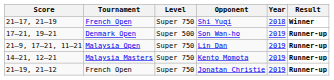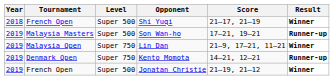 <table class="sortable wikitable" style="font-size: 90%">
 <tr>
-<th>Score</th>
+<th>Year</th>
 <th>Tournament</th>
 <th>Level</th>
 <th>Opponent</th>
-<th>Year</th>
+<th>Score</th>
 <th>Result</th>
 </tr>
 <tr>
+<td align="center"><a href='#'>2018</a></td>
+<td align="left"><a href='#'>French Open</a></td>
+<td align="left">Super 500</td>
+<td align="left"> <a href='#'>Shi Yuqi</a></td>
 <td align="left">21–17, 21–19</td>
-<td align="left"><a href='#'>French Open</a></td>
-<td align="left">Super 750</td>
-<td align="left"> <a href='#'>Shi Yuqi</a></td>
-<td align="center"><a href='#'>2018</a></td>
 <td style="text-align:left; background:white"> <strong>Winner</strong></td>
 </tr>
 <tr>
-<td align="left">17–21, 19–21</td>
-<td align="left"><a href='#'>Denmark Open</a></td>
+<td align="center"><a href='#'>2019</a></td>
+<td align="left"><a href='#'>Malaysia Masters</a></td>
 <td align="left">Super 500</td>
 <td align="left"> <a href='#'>Son Wan-ho</a></td>
-<td align="center"><a href='#'>2019</a></td>
+<td align="left">17–21, 19–21</td>
 <td style="text-align:left; background:white"> <strong>Runner-up</strong></td>
 </tr>
 <tr>
-<td align="left">21–9, 17–21, 11–21</td>
+<td align="center"><a href='#'>2019</a></td>
 <td align="left"><a href='#'>Malaysia Open</a></td>
 <td align="left">Super 750</td>
 <td align="left"> <a href='#'>Lin Dan</a></td>
+<td align="left">21–9, 17–21, 11–21</td>
+<td style="text-align:left; background:white"> <strong>Winner</strong></td>
+</tr>
+<tr>
 <td align="center"><a href='#'>2019</a></td>
+<td align="left"><a href='#'>Denmark Open</a></td>
+<td align="left">Super 750</td>
+<td align="left"> <a href='#'>Kento Momota</a></td>
+<td align="left">14–21, 12–21</td>
 <td style="text-align:left; background:white"> <strong>Runner-up</strong></td>
 </tr>
 <tr>
-<td align="left">14–21, 12–21</td>
-<td align="left"><a href='#'>Malaysia Masters</a></td>
-<td align="left">Super 750</td>
-<td align="left"> <a href='#'>Kento Momota</a></td>
 <td align="center"><a href='#'>2019</a></td>
-<td style="text-align:left; background:white"> <strong>Runner-up</strong></td>
-</tr>
-<tr>
+<td align="left">French Open</td>
+<td align="left">Super 500</td>
+<td align="left"> <a href='#'>Jonatan Christie</a></td>
 <td align="left">21–19, 21–12</td>
-<td align="left">French Open</td>
-<td align="left">Super 750</td>
-<td align="left"> <a href='#'>Jonatan Christie</a></td>
-<td align="center"><a href='#'>2019</a></td>
-<td style="text-align:left; background:white"> <strong>Runner-up</strong></td>
+<td style="text-align:left; background:white"> <strong>Winner</strong></td>
 </tr>
 </table>
